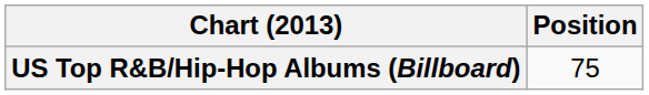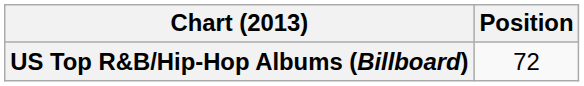 <table class="wikitable plainrowheaders" style="text-align:center">
 <tr>
 <th scope="col">Chart (2013)</th>
 <th scope="col">Position</th>
 </tr>
 <tr>
 <th scope="row">US Top R&B/Hip-Hop Albums (<em>Billboard</em>)</th>
-<td>75</td>
+<td>72</td>
 </tr>
 </table>
